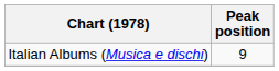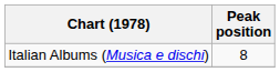 <table class="wikitable">
 <tr>
 <th scope="col">Chart (1978)</th>
 <th scope="col">Peak<br>position</th>
 </tr>
 <tr>
 <td align="left">Italian Albums (<em><a href='#'>Musica e dischi</a></em>)</td>
-<td align="center">9</td>
+<td align="center">8</td>
 </tr>
 <tr>
 </tr>
 </table>
